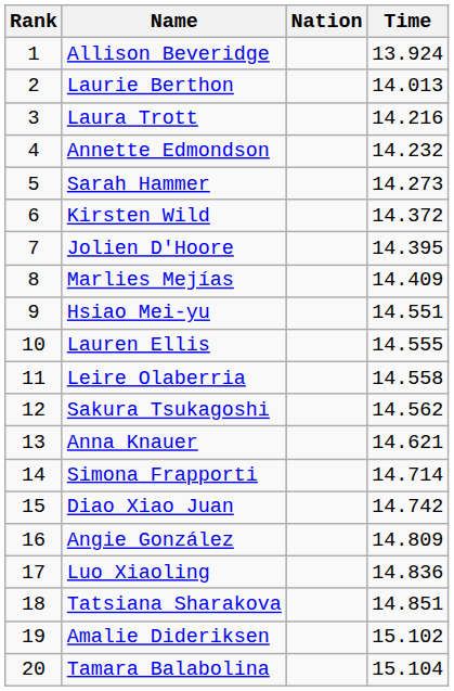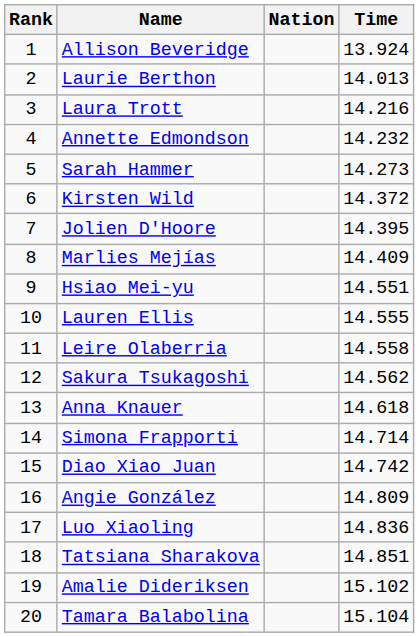 <table class="wikitable sortable" style="text-align:center">
 <tr>
 <th>Rank</th>
 <th>Name</th>
 <th>Nation</th>
 <th>Time</th>
 </tr>
 <tr>
 <td>1</td>
 <td align=left><a href='#'>Allison Beveridge</a></td>
 <td align=left></td>
 <td>13.924</td>
 </tr>
 <tr>
 <td>2</td>
 <td align=left><a href='#'>Laurie Berthon</a></td>
 <td align=left></td>
 <td>14.013</td>
 </tr>
 <tr>
 <td>3</td>
 <td align=left><a href='#'>Laura Trott</a></td>
 <td align=left></td>
 <td>14.216</td>
 </tr>
 <tr>
 <td>4</td>
 <td align=left><a href='#'>Annette Edmondson</a></td>
 <td align=left></td>
 <td>14.232</td>
 </tr>
 <tr>
 <td>5</td>
 <td align=left><a href='#'>Sarah Hammer</a></td>
 <td align=left></td>
 <td>14.273</td>
 </tr>
 <tr>
 <td>6</td>
 <td align=left><a href='#'>Kirsten Wild</a></td>
 <td align=left></td>
 <td>14.372</td>
 </tr>
 <tr>
 <td>7</td>
 <td align=left><a href='#'>Jolien D'Hoore</a></td>
 <td align=left></td>
 <td>14.395</td>
 </tr>
 <tr>
 <td>8</td>
 <td align=left><a href='#'>Marlies Mejías</a></td>
 <td align=left></td>
 <td>14.409</td>
 </tr>
 <tr>
 <td>9</td>
 <td align=left><a href='#'>Hsiao Mei-yu</a></td>
 <td align=left></td>
 <td>14.551</td>
 </tr>
 <tr>
 <td>10</td>
 <td align=left><a href='#'>Lauren Ellis</a></td>
 <td align=left></td>
 <td>14.555</td>
 </tr>
 <tr>
 <td>11</td>
 <td align=left><a href='#'>Leire Olaberria</a></td>
 <td align=left></td>
 <td>14.558</td>
 </tr>
 <tr>
 <td>12</td>
 <td align=left><a href='#'>Sakura Tsukagoshi</a></td>
 <td align=left></td>
 <td>14.562</td>
 </tr>
 <tr>
 <td>13</td>
 <td align=left><a href='#'>Anna Knauer</a></td>
 <td align=left></td>
-<td>14.621</td>
+<td>14.618</td>
 </tr>
 <tr>
 <td>14</td>
 <td align=left><a href='#'>Simona Frapporti</a></td>
 <td align=left></td>
 <td>14.714</td>
 </tr>
 <tr>
 <td>15</td>
 <td align=left><a href='#'>Diao Xiao Juan</a></td>
 <td align=left></td>
 <td>14.742</td>
 </tr>
 <tr>
 <td>16</td>
 <td align=left><a href='#'>Angie González</a></td>
 <td align=left></td>
 <td>14.809</td>
 </tr>
 <tr>
 <td>17</td>
 <td align=left><a href='#'>Luo Xiaoling</a></td>
 <td align=left></td>
 <td>14.836</td>
 </tr>
 <tr>
 <td>18</td>
 <td align=left><a href='#'>Tatsiana Sharakova</a></td>
 <td align=left></td>
 <td>14.851</td>
 </tr>
 <tr>
 <td>19</td>
 <td align=left><a href='#'>Amalie Dideriksen</a></td>
 <td align=left></td>
 <td>15.102</td>
 </tr>
 <tr>
 <td>20</td>
 <td align=left><a href='#'>Tamara Balabolina</a></td>
 <td align=left></td>
 <td>15.104</td>
 </tr>
 </table>
